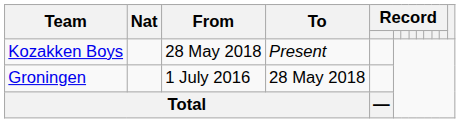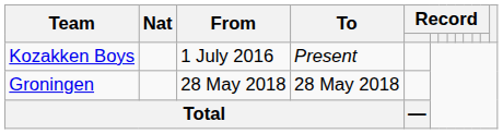 <table class="wikitable" style="text-align: center">
 <tr>
 <th rowspan="2">Team</th>
 <th rowspan="2">Nat</th>
 <th rowspan="2">From</th>
 <th rowspan="2">To</th>
 <th colspan="8">Record</th>
 <th rowspan=2></th>
 </tr>
 <tr>
 <th></th>
 <th></th>
 <th></th>
 <th></th>
 <th></th>
 <th></th>
 <th></th>
 <th></th>
 </tr>
 <tr>
 <td align="left"><a href='#'>Kozakken Boys</a></td>
 <td></td>
-<td align=left>28 May 2018</td>
+<td align=left>1 July 2016</td>
 <td align=left><em>Present</em><br></td>
 <td></td>
 </tr>
 <tr>
 <td align="left"><a href='#'>Groningen</a></td>
 <td></td>
-<td align=left>1 July 2016</td>
+<td align=left>28 May 2018</td>
 <td align=left>28 May 2018<br></td>
 <td></td>
 </tr>
 <tr>
 <th colspan="4">Total<br></th>
 <th>—</th>
 </tr>
 </table>
